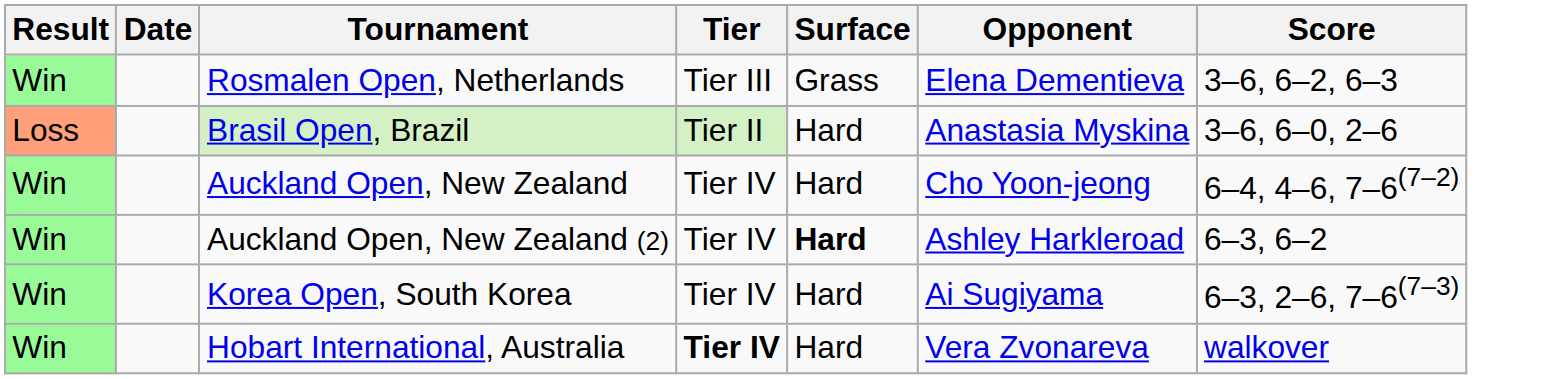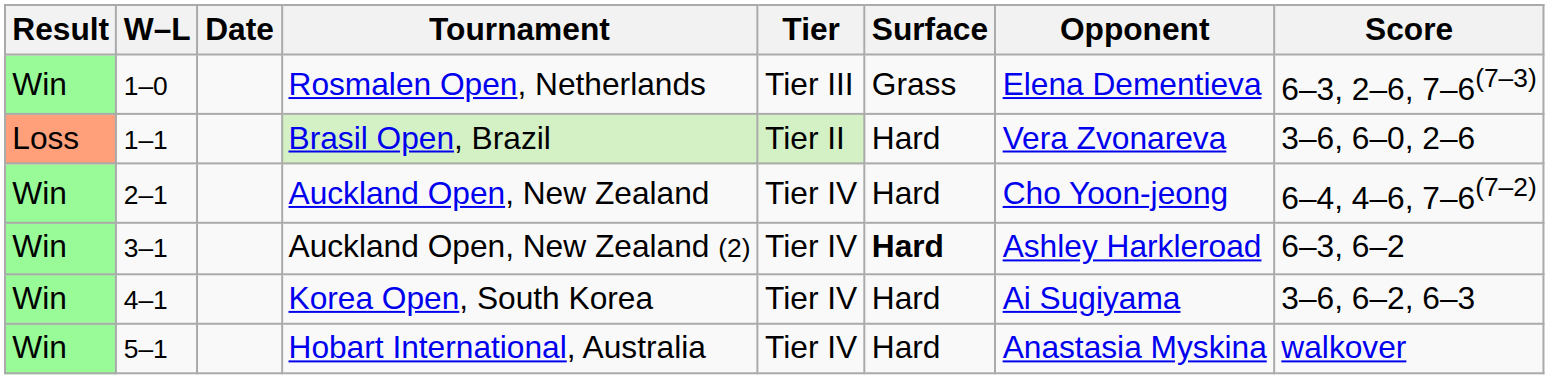 <table class="sortable wikitable">
 <tr>
 <th>Result</th>
+<th class="unsortable">W–L</th>
 <th>Date</th>
 <th>Tournament</th>
 <th>Tier</th>
 <th>Surface</th>
 <th>Opponent</th>
 <th class="unsortable">Score</th>
 </tr>
 <tr>
 <td bgcolor=98fb98>Win</td>
+<td><small>1–0</small></td>
 <td><a href='#'></a></td>
 <td><a href='#'>Rosmalen Open</a>, Netherlands</td>
 <td>Tier III</td>
 <td>Grass</td>
 <td> <a href='#'>Elena Dementieva</a></td>
-<td>3–6, 6–2, 6–3</td>
+<td>6–3, 2–6, 7–6<sup>(7–3)</sup></td>
 </tr>
 <tr>
 <td bgcolor=ffa07a>Loss</td>
+<td><small>1–1</small></td>
 <td><a href='#'></a></td>
 <td style="background:#D4F1C5;"><a href='#'>Brasil Open</a>, Brazil</td>
 <td style="background:#D4F1C5;">Tier II</td>
 <td>Hard</td>
-<td> <a href='#'>Anastasia Myskina</a></td>
+<td> <a href='#'>Vera Zvonareva</a></td>
 <td>3–6, 6–0, 2–6</td>
 </tr>
 <tr>
 <td bgcolor=98fb98>Win</td>
+<td><small>2–1</small></td>
 <td><a href='#'></a></td>
 <td><a href='#'>Auckland Open</a>, New Zealand</td>
 <td>Tier IV</td>
 <td>Hard</td>
 <td> <a href='#'>Cho Yoon-jeong</a></td>
 <td>6–4, 4–6, 7–6<sup>(7–2)</sup></td>
 </tr>
 <tr>
 <td bgcolor=98fb98>Win</td>
+<td><small>3–1</small></td>
 <td><a href='#'></a></td>
 <td>Auckland Open, New Zealand <small>(2)</small></td>
 <td>Tier IV</td>
 <td><strong>Hard</strong></td>
 <td> <a href='#'>Ashley Harkleroad</a></td>
 <td>6–3, 6–2</td>
 </tr>
 <tr>
 <td bgcolor=98fb98>Win</td>
+<td><small>4–1</small></td>
 <td><a href='#'></a></td>
 <td><a href='#'>Korea Open</a>, South Korea</td>
 <td>Tier IV</td>
 <td>Hard</td>
 <td> <a href='#'>Ai Sugiyama</a></td>
-<td>6–3, 2–6, 7–6<sup>(7–3)</sup></td>
+<td>3–6, 6–2, 6–3</td>
 </tr>
 <tr>
 <td bgcolor=98fb98>Win</td>
+<td><small>5–1</small></td>
 <td><a href='#'></a></td>
 <td><a href='#'>Hobart International</a>, Australia</td>
-<td><strong>Tier IV</strong></td>
+<td>Tier IV</td>
 <td>Hard</td>
-<td> <a href='#'>Vera Zvonareva</a></td>
+<td> <a href='#'>Anastasia Myskina</a></td>
 <td><a href='#'>walkover</a></td>
 </tr>
 </table>
